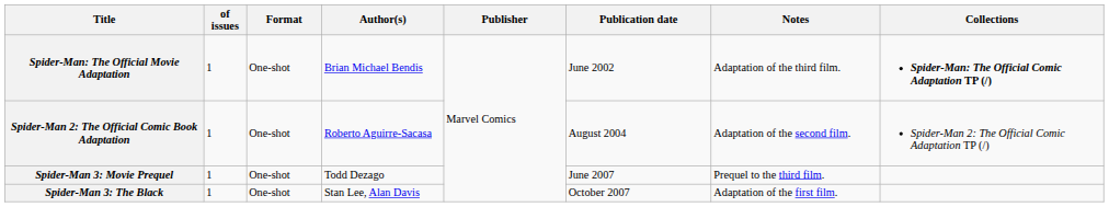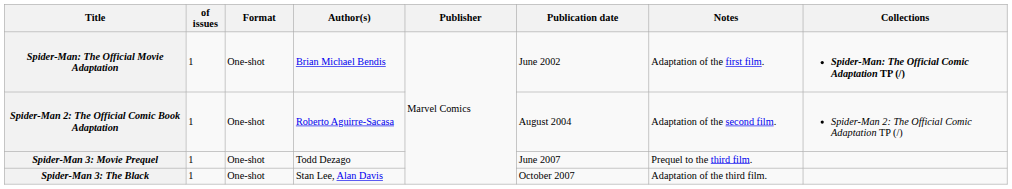 <table class="wikitable">
 <tr>
 <th>Title</th>
 <th style="width:40pt"> of issues</th>
 <th style="width:75pt">Format</th>
 <th style="width:125pt">Author(s)</th>
 <th style="width:125pt">Publisher</th>
 <th style="width:150pt">Publication date</th>
 <th style="width:175pt">Notes</th>
 <th>Collections</th>
 </tr>
 <tr>
 <th><em>Spider-Man: The Official Movie Adaptation</em></th>
 <td>1</td>
 <td>One-shot</td>
 <td><a href='#'>Brian Michael Bendis</a></td>
 <td rowspan="4">Marvel Comics</td>
 <td>June 2002</td>
-<td>Adaptation of the third film.</td>
+<td>Adaptation of the <a href='#'>first film</a>.</td>
 <td><strong><br><ul><li><em>Spider-Man: The Official Comic Adaptation</em> TP (/)</li></ul></strong></td>
 </tr>
 <tr>
 <th><em>Spider-Man 2: The Official Comic Book Adaptation</em></th>
 <td>1</td>
 <td>One-shot</td>
 <td><a href='#'>Roberto Aguirre-Sacasa</a></td>
 <td>August 2004</td>
 <td>Adaptation of the <a href='#'>second film</a>.</td>
 <td><br><ul><li><em>Spider-Man 2: The Official Comic Adaptation</em> TP (/)</li></ul></td>
 </tr>
 <tr>
 <th><em>Spider-Man 3: Movie Prequel</em></th>
 <td>1</td>
 <td>One-shot</td>
 <td>Todd Dezago</td>
 <td>June 2007</td>
 <td>Prequel to the <a href='#'>third film</a>.</td>
 <td></td>
 </tr>
 <tr>
 <th><em>Spider-Man 3: The Black</em></th>
 <td>1</td>
 <td>One-shot</td>
 <td>Stan Lee, <a href='#'>Alan Davis</a></td>
 <td>October 2007</td>
-<td>Adaptation of the <a href='#'>first film</a>.</td>
+<td>Adaptation of the third film.</td>
 <td></td>
 </tr>
 </table>
